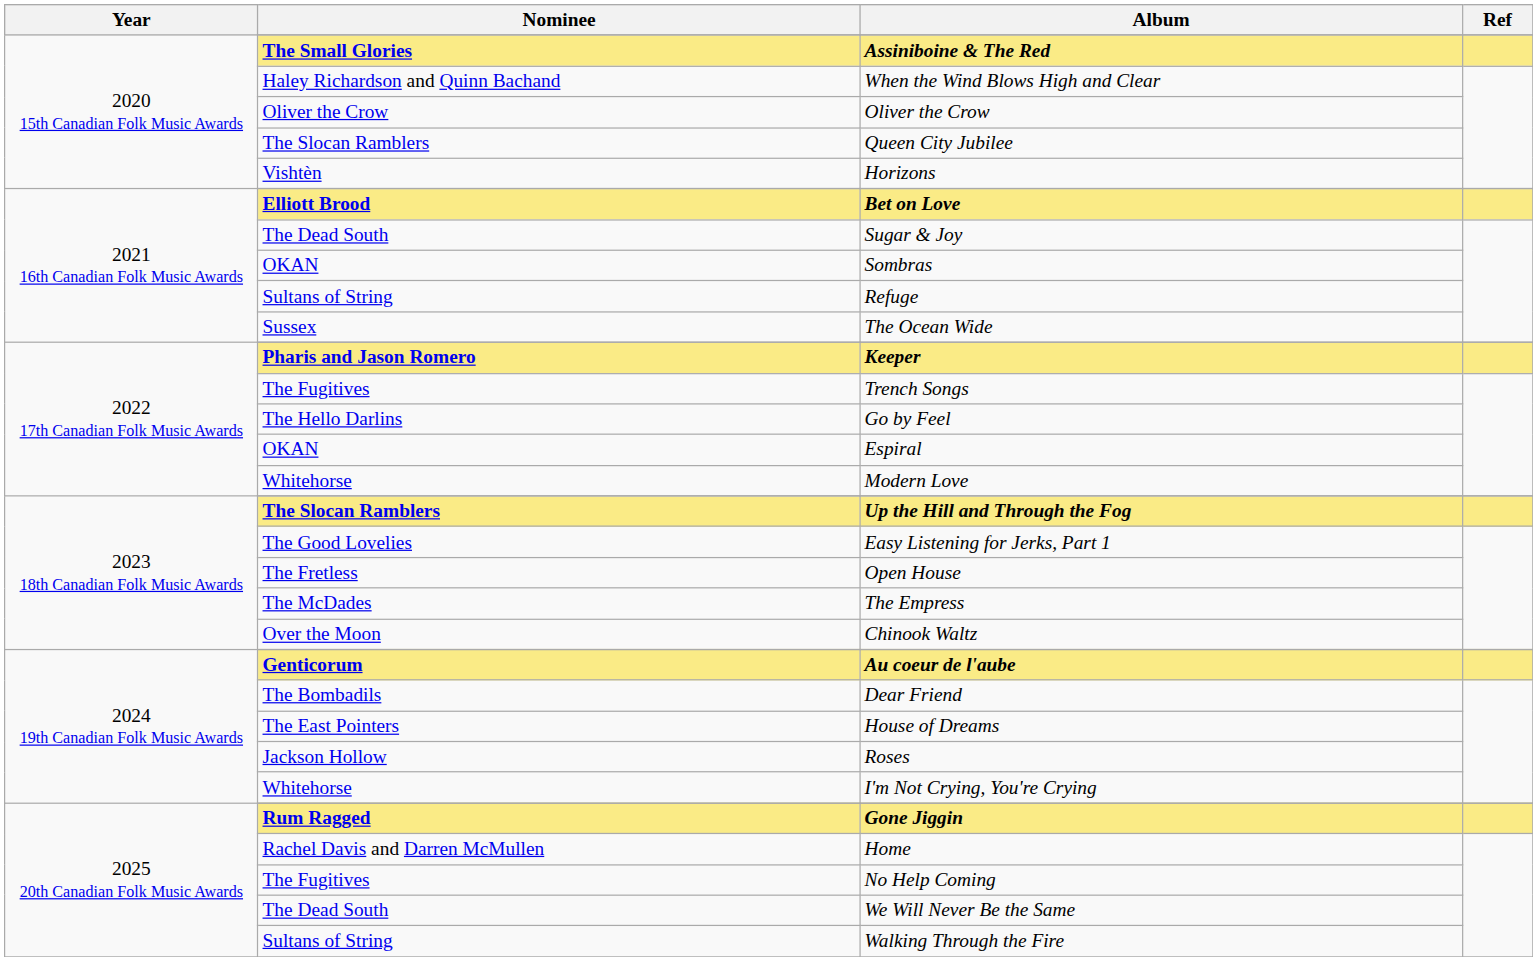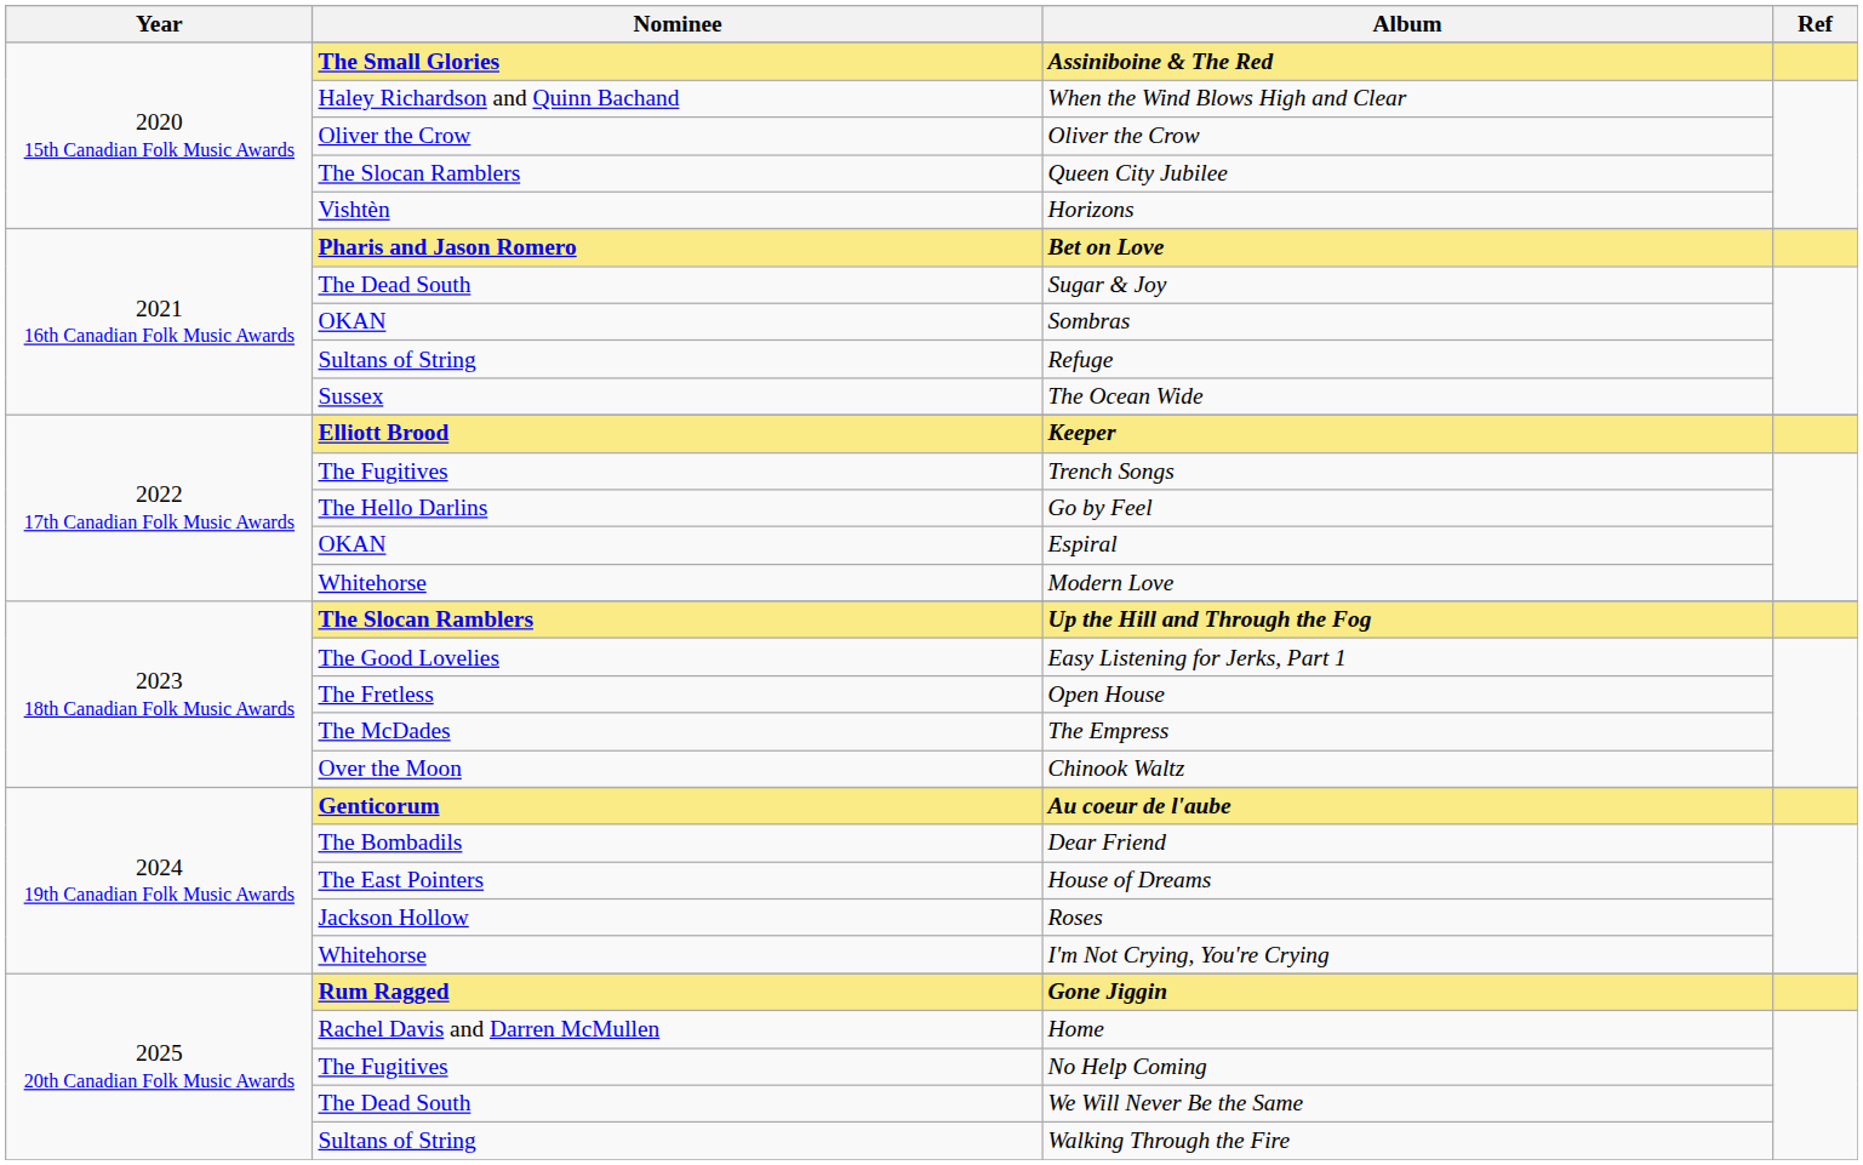 <table class="wikitable" style="width:100%;">
 <tr style="background:#bebebe;">
 <th style="width:8%;">Year</th>
 <th style="width:19%;">Nominee</th>
 <th style="width:19%;">Album</th>
 <th style="width:2%;">Ref</th>
 </tr>
 <tr>
 <td rowspan="6" align="center">2020 <br> <small><a href='#'>15th Canadian Folk Music Awards</a></small></td>
 </tr>
 <tr style="background:#FAEB86;">
 <td><strong><a href='#'>The Small Glories</a></strong></td>
 <td><strong><em>Assiniboine & The Red</em></strong></td>
 <td></td>
 </tr>
 <tr>
 <td><a href='#'>Haley Richardson</a> and <a href='#'>Quinn Bachand</a></td>
 <td><em>When the Wind Blows High and Clear</em></td>
 <td rowspan=4></td>
 </tr>
 <tr>
 <td><a href='#'>Oliver the Crow</a></td>
 <td><em>Oliver the Crow</em></td>
 </tr>
 <tr>
 <td><a href='#'>The Slocan Ramblers</a></td>
 <td><em>Queen City Jubilee</em></td>
 </tr>
 <tr>
 <td><a href='#'>Vishtèn</a></td>
 <td><em>Horizons</em></td>
 </tr>
 <tr>
 <td rowspan="6" align="center">2021 <br> <small><a href='#'>16th Canadian Folk Music Awards</a></small></td>
 </tr>
 <tr style="background:#FAEB86;">
-<td><strong><a href='#'>Elliott Brood</a></strong></td>
+<td><strong><a href='#'>Pharis and Jason Romero</a></strong></td>
 <td><strong><em>Bet on Love</em></strong></td>
 <td></td>
 </tr>
 <tr>
 <td><a href='#'>The Dead South</a></td>
 <td><em>Sugar & Joy</em></td>
 <td rowspan=4></td>
 </tr>
 <tr>
 <td><a href='#'>OKAN</a></td>
 <td><em>Sombras</em></td>
 </tr>
 <tr>
 <td><a href='#'>Sultans of String</a></td>
 <td><em>Refuge</em></td>
 </tr>
 <tr>
 <td><a href='#'>Sussex</a></td>
 <td><em>The Ocean Wide</em></td>
 </tr>
 <tr>
 <td rowspan="6" align="center">2022 <br> <small><a href='#'>17th Canadian Folk Music Awards</a></small></td>
 </tr>
 <tr style="background:#FAEB86;">
-<td><strong><a href='#'>Pharis and Jason Romero</a></strong></td>
+<td><strong><a href='#'>Elliott Brood</a></strong></td>
 <td><strong><em>Keeper</em></strong></td>
 <td></td>
 </tr>
 <tr>
 <td><a href='#'>The Fugitives</a></td>
 <td><em>Trench Songs</em></td>
 <td rowspan=4></td>
 </tr>
 <tr>
 <td><a href='#'>The Hello Darlins</a></td>
 <td><em>Go by Feel</em></td>
 </tr>
 <tr>
 <td><a href='#'>OKAN</a></td>
 <td><em>Espiral</em></td>
 </tr>
 <tr>
 <td><a href='#'>Whitehorse</a></td>
 <td><em>Modern Love</em></td>
 </tr>
 <tr>
 <td rowspan="6" align="center">2023 <br> <small><a href='#'>18th Canadian Folk Music Awards</a></small></td>
 </tr>
 <tr style="background:#FAEB86;">
 <td><strong><a href='#'>The Slocan Ramblers</a></strong></td>
 <td><strong><em>Up the Hill and Through the Fog</em></strong></td>
 <td></td>
 </tr>
 <tr>
 <td><a href='#'>The Good Lovelies</a></td>
 <td><em>Easy Listening for Jerks, Part 1</em></td>
 <td rowspan=4></td>
 </tr>
 <tr>
 <td><a href='#'>The Fretless</a></td>
 <td><em>Open House</em></td>
 </tr>
 <tr>
 <td><a href='#'>The McDades</a></td>
 <td><em>The Empress</em></td>
 </tr>
 <tr>
 <td><a href='#'>Over the Moon</a></td>
 <td><em>Chinook Waltz</em></td>
 </tr>
 <tr>
 <td rowspan="6" align="center">2024 <br> <small><a href='#'>19th Canadian Folk Music Awards</a></small></td>
 </tr>
 <tr style="background:#FAEB86;">
 <td><strong><a href='#'>Genticorum</a></strong></td>
 <td><strong><em>Au coeur de l'aube</em></strong></td>
 <td></td>
 </tr>
 <tr>
 <td><a href='#'>The Bombadils</a></td>
 <td><em>Dear Friend</em></td>
 <td rowspan=4></td>
 </tr>
 <tr>
 <td><a href='#'>The East Pointers</a></td>
 <td><em>House of Dreams</em></td>
 </tr>
 <tr>
 <td><a href='#'>Jackson Hollow</a></td>
 <td><em>Roses</em></td>
 </tr>
 <tr>
 <td><a href='#'>Whitehorse</a></td>
 <td><em>I'm Not Crying, You're Crying</em></td>
 </tr>
 <tr>
 <td rowspan="6" align="center">2025 <br> <small><a href='#'>20th Canadian Folk Music Awards</a></small></td>
 </tr>
 <tr style="background:#FAEB86;">
 <td><strong><a href='#'>Rum Ragged</a></strong></td>
 <td><strong><em>Gone Jiggin</em></strong></td>
 <td></td>
 </tr>
 <tr>
 <td><a href='#'>Rachel Davis</a> and <a href='#'>Darren McMullen</a></td>
 <td><em>Home</em></td>
 <td rowspan=4></td>
 </tr>
 <tr>
 <td><a href='#'>The Fugitives</a></td>
 <td><em>No Help Coming</em></td>
 </tr>
 <tr>
 <td><a href='#'>The Dead South</a></td>
 <td><em>We Will Never Be the Same</em></td>
 </tr>
 <tr>
 <td><a href='#'>Sultans of String</a></td>
 <td><em>Walking Through the Fire</em></td>
 </tr>
 </table>
